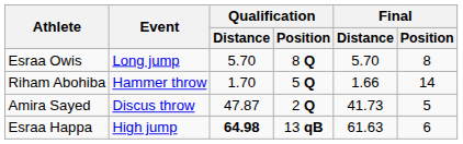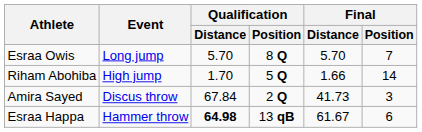 <table class=wikitable style="font-size:90%">
 <tr>
 <th rowspan=2>Athlete</th>
 <th rowspan=2>Event</th>
 <th colspan=2>Qualification</th>
 <th colspan=2>Final</th>
 </tr>
 <tr style="font-size:95%">
 <th>Distance</th>
 <th>Position</th>
 <th>Distance</th>
 <th>Position</th>
 </tr>
 <tr align=center>
 <td align=left>Esraa Owis</td>
 <td align=left><a href='#'>Long jump</a></td>
 <td>5.70</td>
 <td>8 <strong>Q</strong></td>
 <td>5.70</td>
-<td>8</td>
+<td>7</td>
 </tr>
 <tr align=center>
 <td align=left>Riham Abohiba</td>
-<td align=left><a href='#'>Hammer throw</a></td>
+<td align=left><a href='#'>High jump</a></td>
 <td>1.70</td>
 <td>5 <strong>Q</strong></td>
 <td>1.66</td>
 <td>14</td>
 </tr>
 <tr align=center>
 <td align=left>Amira Sayed</td>
 <td align=left><a href='#'>Discus throw</a></td>
-<td>47.87</td>
+<td>67.84</td>
 <td>2 <strong>Q</strong></td>
 <td>41.73</td>
-<td>5</td>
+<td>3</td>
 </tr>
 <tr align=center>
 <td align=left>Esraa Happa</td>
-<td align=left><a href='#'>High jump</a></td>
+<td align=left><a href='#'>Hammer throw</a></td>
 <td><strong>64.98</strong></td>
 <td>13 <strong>qB</strong></td>
-<td>61.63</td>
+<td>61.67</td>
 <td>6</td>
 </tr>
 </table>
